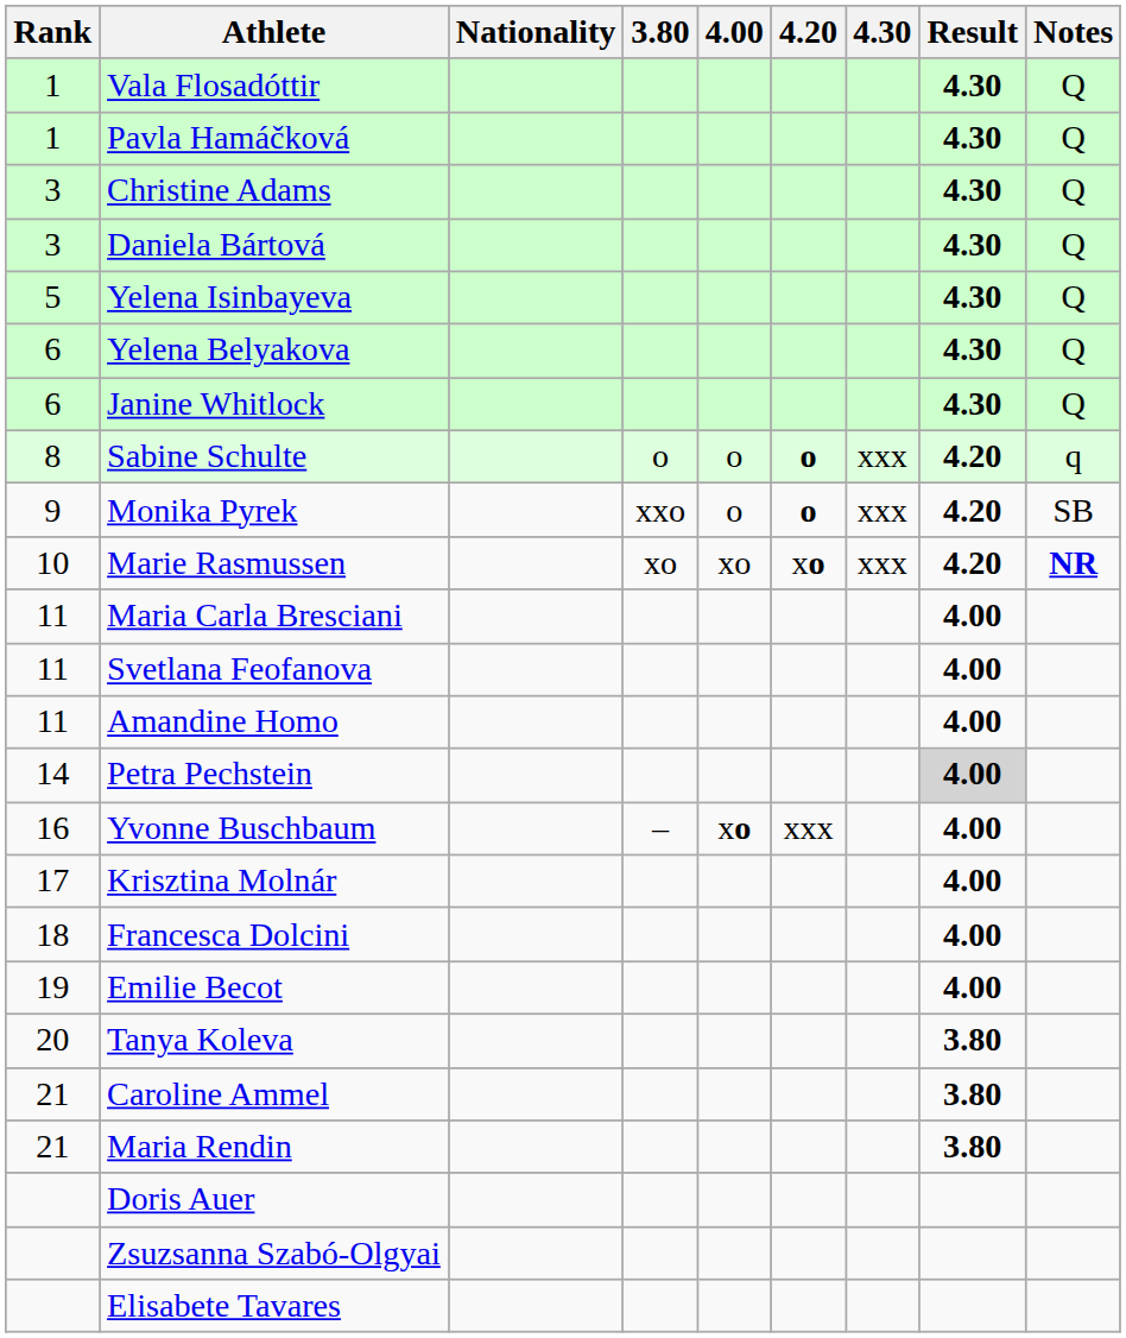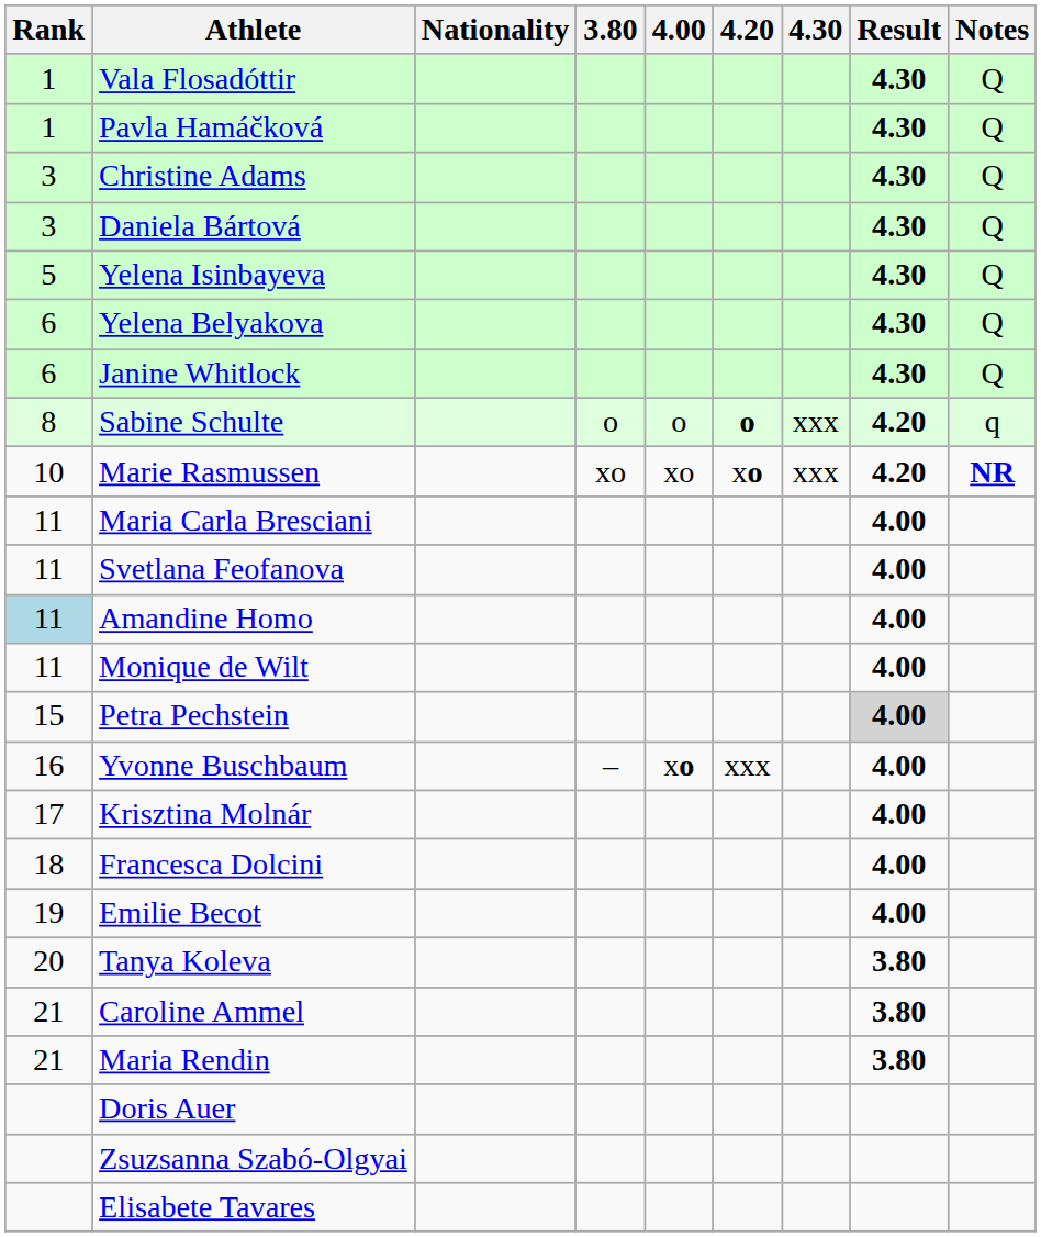 <table class="wikitable sortable" style="text-align:center">
 <tr>
 <th>Rank</th>
 <th>Athlete</th>
 <th>Nationality</th>
 <th>3.80</th>
 <th>4.00</th>
 <th>4.20</th>
 <th>4.30</th>
 <th>Result</th>
 <th>Notes</th>
 </tr>
 <tr bgcolor=ccffcc>
 <td>1</td>
 <td align="left"><a href='#'>Vala Flosadóttir</a></td>
 <td align=left></td>
 <td></td>
 <td></td>
 <td></td>
 <td></td>
 <td><strong>4.30</strong></td>
 <td>Q</td>
 </tr>
 <tr bgcolor=ccffcc>
 <td>1</td>
 <td align="left"><a href='#'>Pavla Hamáčková</a></td>
 <td align=left></td>
 <td></td>
 <td></td>
 <td></td>
 <td></td>
 <td><strong>4.30</strong></td>
 <td>Q</td>
 </tr>
 <tr bgcolor=ccffcc>
 <td>3</td>
 <td align="left"><a href='#'>Christine Adams</a></td>
 <td align=left></td>
 <td></td>
 <td></td>
 <td></td>
 <td></td>
 <td><strong>4.30</strong></td>
 <td>Q</td>
 </tr>
 <tr bgcolor=ccffcc>
 <td>3</td>
 <td align="left"><a href='#'>Daniela Bártová</a></td>
 <td align=left></td>
 <td></td>
 <td></td>
 <td></td>
 <td></td>
 <td><strong>4.30</strong></td>
 <td>Q</td>
 </tr>
 <tr bgcolor=ccffcc>
 <td>5</td>
 <td align="left"><a href='#'>Yelena Isinbayeva</a></td>
 <td align=left></td>
 <td></td>
 <td></td>
 <td></td>
 <td></td>
 <td><strong>4.30</strong></td>
 <td>Q</td>
 </tr>
 <tr bgcolor=ccffcc>
 <td>6</td>
 <td align="left"><a href='#'>Yelena Belyakova</a></td>
 <td align=left></td>
 <td></td>
 <td></td>
 <td></td>
 <td></td>
 <td><strong>4.30</strong></td>
 <td>Q</td>
 </tr>
 <tr bgcolor=ccffcc>
 <td>6</td>
 <td align="left"><a href='#'>Janine Whitlock</a></td>
 <td align=left></td>
 <td></td>
 <td></td>
 <td></td>
 <td></td>
 <td><strong>4.30</strong></td>
 <td>Q</td>
 </tr>
 <tr bgcolor=ddffdd>
 <td>8</td>
 <td align="left"><a href='#'>Sabine Schulte</a></td>
 <td align=left></td>
 <td>o</td>
 <td>o</td>
 <td><strong>o</strong></td>
 <td>xxx</td>
 <td><strong>4.20</strong></td>
 <td>q</td>
 </tr>
 <tr>
-<td>9</td>
-<td align="left"><a href='#'>Monika Pyrek</a></td>
-<td align=left></td>
-<td>xxo</td>
-<td>o</td>
-<td><strong>o</strong></td>
-<td>xxx</td>
-<td><strong>4.20</strong></td>
-<td>SB</td>
-</tr>
-<tr>
 <td>10</td>
 <td align="left"><a href='#'>Marie Rasmussen</a></td>
 <td align=left></td>
 <td>xo</td>
 <td>xo</td>
 <td>x<strong>o</strong></td>
 <td>xxx</td>
 <td><strong>4.20</strong></td>
 <td><strong><a href='#'>NR</a></strong></td>
 </tr>
 <tr>
 <td>11</td>
 <td align="left"><a href='#'>Maria Carla Bresciani</a></td>
 <td align=left></td>
 <td></td>
 <td></td>
 <td></td>
 <td></td>
 <td><strong>4.00</strong></td>
 <td></td>
 </tr>
 <tr>
 <td>11</td>
 <td align="left"><a href='#'>Svetlana Feofanova</a></td>
 <td align=left></td>
 <td></td>
 <td></td>
 <td></td>
 <td></td>
 <td><strong>4.00</strong></td>
 <td></td>
 </tr>
 <tr>
-<td>11</td>
+<td style="background: lightblue;">11</td>
 <td align="left"><a href='#'>Amandine Homo</a></td>
 <td align=left></td>
 <td></td>
 <td></td>
 <td></td>
 <td></td>
 <td><strong>4.00</strong></td>
 <td></td>
 </tr>
 <tr>
-<td>14</td>
+<td>11</td>
+<td align="left"><a href='#'>Monique de Wilt</a></td>
+<td align=left></td>
+<td></td>
+<td></td>
+<td></td>
+<td></td>
+<td><strong>4.00</strong></td>
+<td></td>
+</tr>
+<tr>
+<td>15</td>
 <td align="left"><a href='#'>Petra Pechstein</a></td>
 <td align=left></td>
 <td></td>
 <td></td>
 <td></td>
 <td></td>
 <td style="background: lightgrey;"><strong>4.00</strong></td>
 <td></td>
 </tr>
 <tr>
 <td>16</td>
 <td align="left"><a href='#'>Yvonne Buschbaum</a></td>
 <td align=left></td>
 <td>–</td>
 <td>x<strong>o</strong></td>
 <td>xxx</td>
 <td></td>
 <td><strong>4.00</strong></td>
 <td></td>
 </tr>
 <tr>
 <td>17</td>
 <td align="left"><a href='#'>Krisztina Molnár</a></td>
 <td align=left></td>
 <td></td>
 <td></td>
 <td></td>
 <td></td>
 <td><strong>4.00</strong></td>
 <td></td>
 </tr>
 <tr>
 <td>18</td>
 <td align="left"><a href='#'>Francesca Dolcini</a></td>
 <td align=left></td>
 <td></td>
 <td></td>
 <td></td>
 <td></td>
 <td><strong>4.00</strong></td>
 <td></td>
 </tr>
 <tr>
 <td>19</td>
 <td align="left"><a href='#'>Emilie Becot</a></td>
 <td align=left></td>
 <td></td>
 <td></td>
 <td></td>
 <td></td>
 <td><strong>4.00</strong></td>
 <td></td>
 </tr>
 <tr>
 <td>20</td>
 <td align="left"><a href='#'>Tanya Koleva</a></td>
 <td align=left></td>
 <td></td>
 <td></td>
 <td></td>
 <td></td>
 <td><strong>3.80</strong></td>
 <td></td>
 </tr>
 <tr>
 <td>21</td>
 <td align="left"><a href='#'>Caroline Ammel</a></td>
 <td align=left></td>
 <td></td>
 <td></td>
 <td></td>
 <td></td>
 <td><strong>3.80</strong></td>
 <td></td>
 </tr>
 <tr>
 <td>21</td>
 <td align="left"><a href='#'>Maria Rendin</a></td>
 <td align=left></td>
 <td></td>
 <td></td>
 <td></td>
 <td></td>
 <td><strong>3.80</strong></td>
 <td></td>
 </tr>
 <tr>
 <td></td>
 <td align="left"><a href='#'>Doris Auer</a></td>
 <td align=left></td>
 <td></td>
 <td></td>
 <td></td>
 <td></td>
 <td><strong></strong></td>
 <td></td>
 </tr>
 <tr>
 <td></td>
 <td align="left"><a href='#'>Zsuzsanna Szabó-Olgyai</a></td>
 <td align=left></td>
 <td></td>
 <td></td>
 <td></td>
 <td></td>
 <td><strong></strong></td>
 <td></td>
 </tr>
 <tr>
 <td></td>
 <td align="left"><a href='#'>Elisabete Tavares</a></td>
 <td align=left></td>
 <td></td>
 <td></td>
 <td></td>
 <td></td>
 <td><strong></strong></td>
 <td></td>
 </tr>
 </table>
